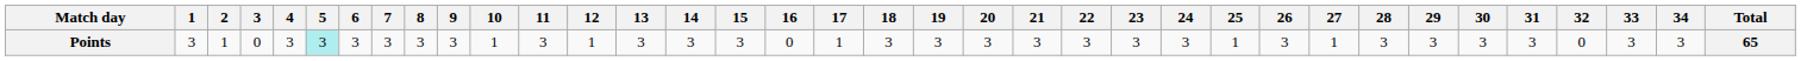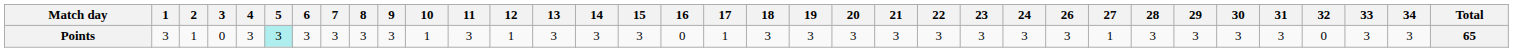 <table class="wikitable" style="width:100%; font-size:85%;">
 <tr valign=top>
 <th align=center>Match day</th>
 <th align=center>1</th>
 <th align=center>2</th>
 <th align=center>3</th>
 <th align=center>4</th>
 <th align=center>5</th>
 <th align=center>6</th>
 <th align=center>7</th>
 <th align=center>8</th>
 <th align=center>9</th>
 <th align=center>10</th>
 <th align=center>11</th>
 <th align=center>12</th>
 <th align=center>13</th>
 <th align=center>14</th>
 <th align=center>15</th>
 <th align=center>16</th>
 <th align=center>17</th>
 <th align=center>18</th>
 <th align=center>19</th>
 <th align=center>20</th>
 <th align=center>21</th>
 <th align=center>22</th>
 <th align=center>23</th>
 <th align=center>24</th>
-<th align=center>25</th>
 <th align=center>26</th>
 <th align=center>27</th>
 <th align=center>28</th>
 <th align=center>29</th>
 <th align=center>30</th>
 <th align=center>31</th>
 <th align=center>32</th>
 <th align=center>33</th>
 <th align=center>34</th>
 <th align=center>Total</th>
 </tr>
 <tr>
 <th align=center>Points</th>
 <td align=center>3</td>
 <td align=center>1</td>
 <td align=center>0</td>
 <td align=center>3</td>
 <td align=center style="background: paleturquoise;">3</td>
 <td align=center>3</td>
 <td align=center>3</td>
 <td align=center>3</td>
 <td align=center>3</td>
 <td align=center>1</td>
 <td align=center>3</td>
 <td align=center>1</td>
 <td align=center>3</td>
 <td align=center>3</td>
 <td align=center>3</td>
 <td align=center>0</td>
 <td align=center>1</td>
 <td align=center>3</td>
 <td align=center>3</td>
 <td align=center>3</td>
 <td align=center>3</td>
 <td align=center>3</td>
 <td align=center>3</td>
 <td align=center>3</td>
-<td align=center>1</td>
 <td align=center>3</td>
 <td align=center>1</td>
 <td align=center>3</td>
 <td align=center>3</td>
 <td align=center>3</td>
 <td align=center>3</td>
 <td align=center>0</td>
 <td align=center>3</td>
 <td align=center>3</td>
 <th align="center">65</th>
 </tr>
 </table>
